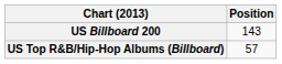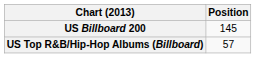 <table class="wikitable plainrowheaders sortable" style="text-align:center;">
 <tr>
 <th scope="col">Chart (2013)</th>
 <th scope="col">Position</th>
 </tr>
 <tr>
 <th scope="row">US <em>Billboard</em> 200</th>
-<td>143</td>
+<td>145</td>
 </tr>
 <tr>
 <th scope="row">US Top R&B/Hip-Hop Albums (<em>Billboard</em>)</th>
 <td>57</td>
 </tr>
 </table>
